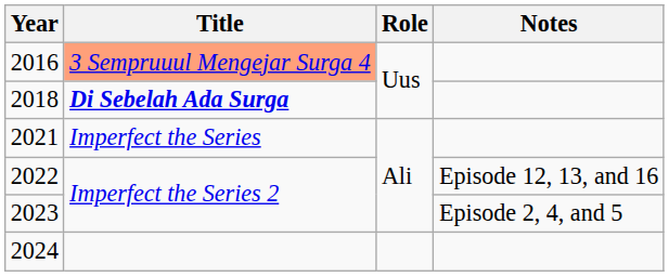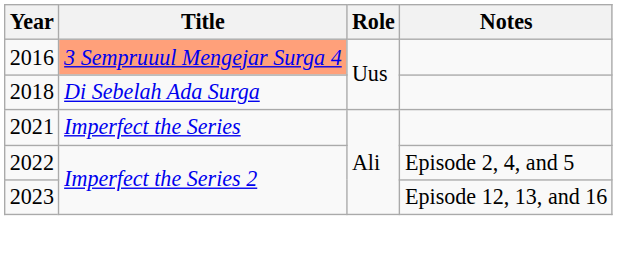 <table class="wikitable sortable">
 <tr>
 <th>Year</th>
 <th>Title</th>
 <th>Role</th>
 <th>Notes</th>
 </tr>
 <tr>
 <td>2016</td>
 <td style="background: lightsalmon;"><em><a href='#'>3 Sempruuul Mengejar Surga 4</a></em></td>
 <td rowspan="2">Uus</td>
 <td></td>
 </tr>
 <tr>
 <td>2018</td>
-<td><strong><em><a href='#'>Di Sebelah Ada Surga</a></em></strong></td>
+<td><em><a href='#'>Di Sebelah Ada Surga</a></em></td>
 <td></td>
 </tr>
 <tr>
 <td>2021</td>
 <td><em><a href='#'>Imperfect the Series</a></em></td>
 <td rowspan="3">Ali</td>
 <td></td>
 </tr>
 <tr>
 <td>2022</td>
 <td rowspan="2"><em><a href='#'>Imperfect the Series 2</a></em></td>
-<td>Episode 12, 13, and 16</td>
+<td>Episode 2, 4, and 5</td>
 </tr>
 <tr>
 <td>2023</td>
-<td>Episode 2, 4, and 5</td>
-</tr>
-<tr>
-<td>2024</td>
-<td></td>
-<td></td>
-<td></td>
+<td>Episode 12, 13, and 16</td>
 </tr>
 </table>
